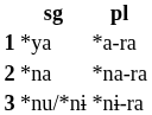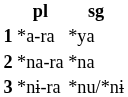 <table>
 <tr>
 <th></th>
+<th>pl</th>
 <th>sg</th>
-<th>pl</th>
 </tr>
 <tr>
 <th>1</th>
+<td>*a-ra</td>
 <td>*ya</td>
-<td>*a-ra</td>
 </tr>
 <tr>
 <th>2</th>
+<td>*na-ra</td>
 <td>*na</td>
-<td>*na-ra</td>
 </tr>
 <tr>
 <th>3</th>
+<td>*nɨ-ra</td>
 <td>*nu/*nɨ</td>
-<td>*nɨ-ra</td>
 </tr>
 </table>
